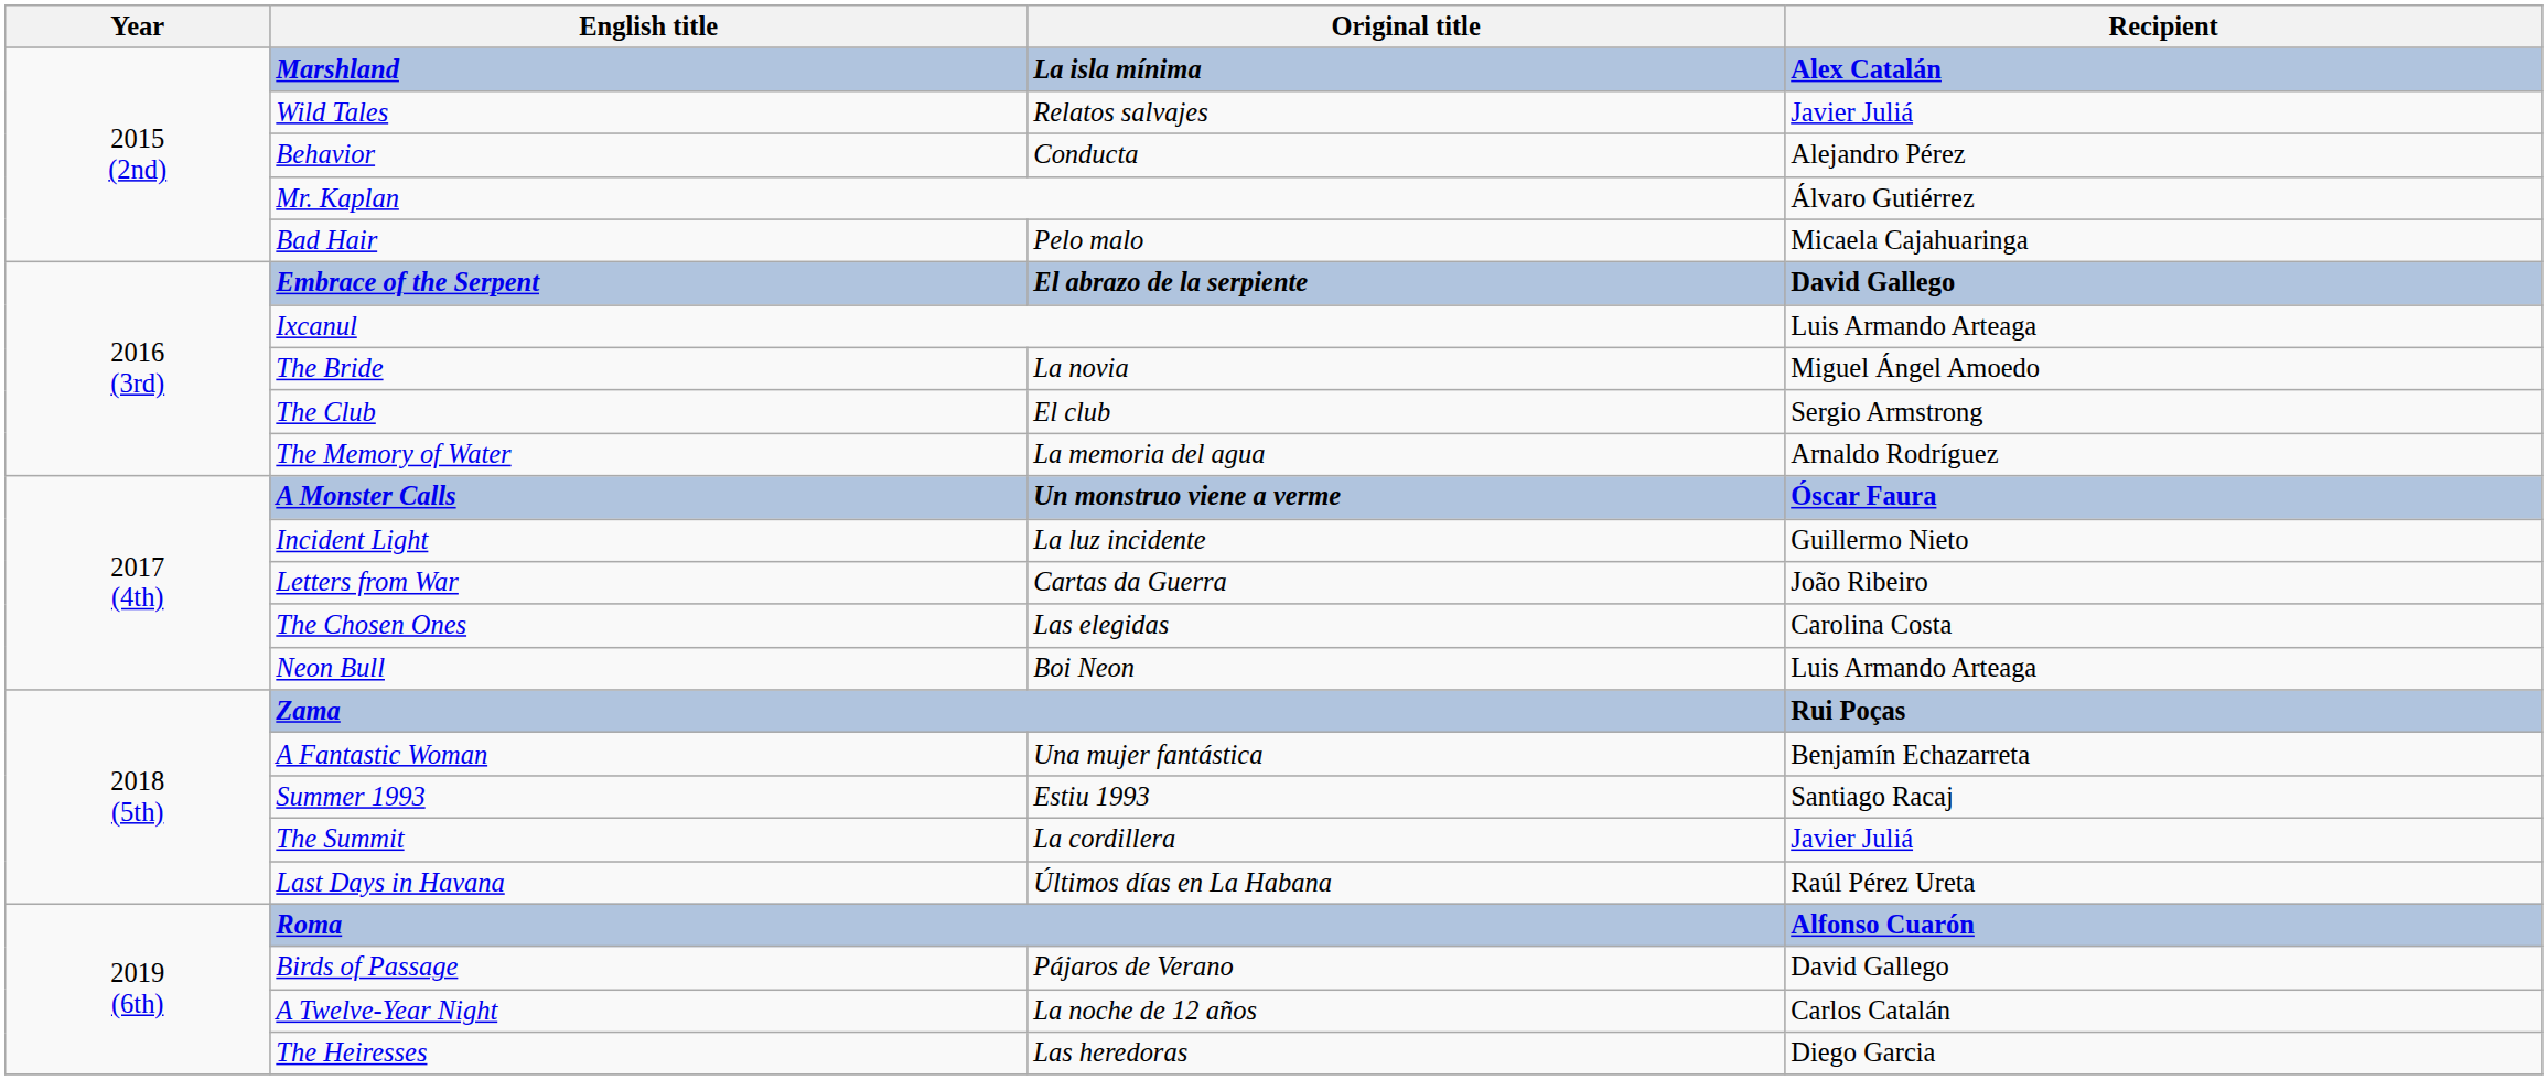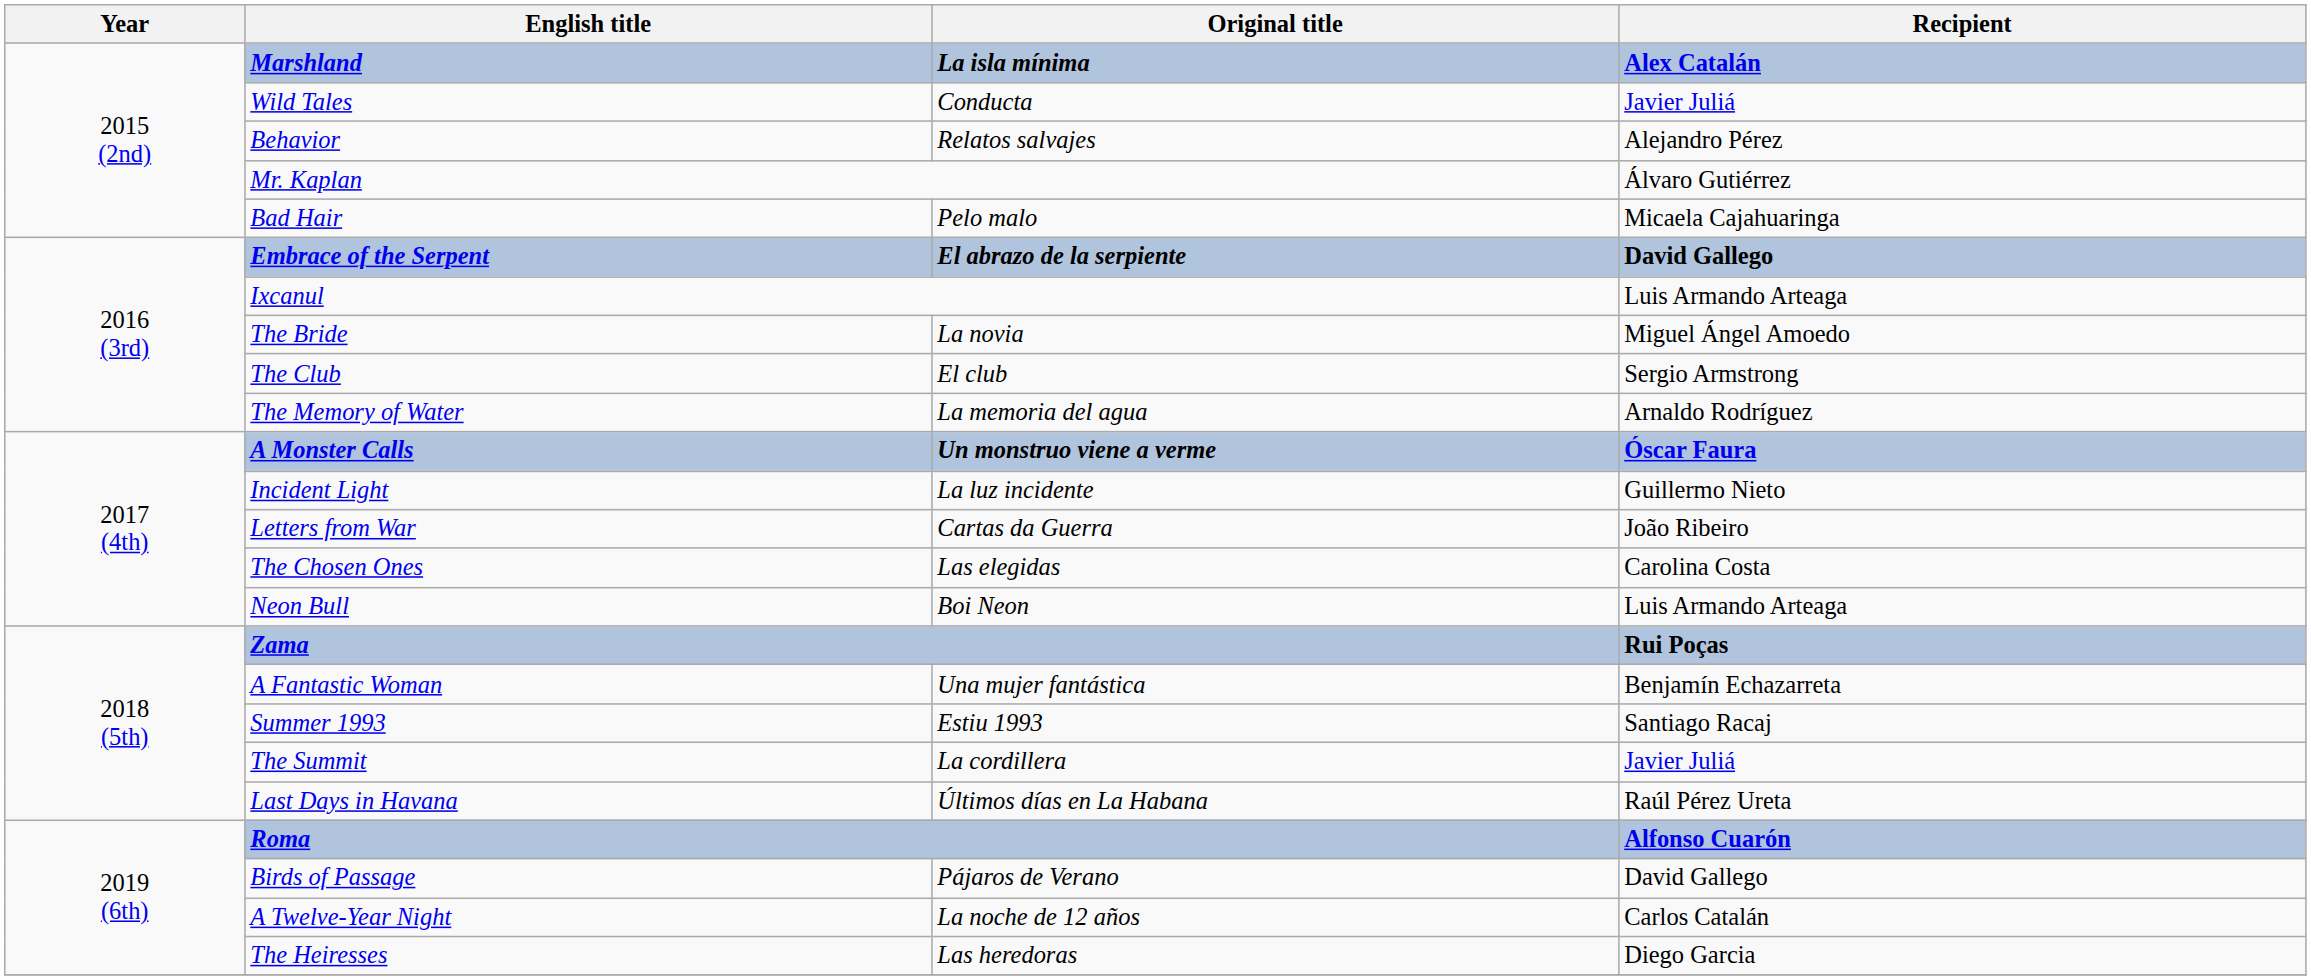 <table class="wikitable" width="95%" cellpadding="6">
 <tr>
 <th width="100"><strong>Year</strong></th>
 <th width="300"><strong>English title</strong></th>
 <th width="300"><strong>Original title</strong></th>
 <th width="300"><strong>Recipient</strong></th>
 </tr>
 <tr>
 <td rowspan="5" style="text-align:center;">2015<br><a href='#'>(2nd)</a></td>
 <td style="background:#B0C4DE;"> <strong><em><a href='#'>Marshland</a></em></strong></td>
 <td style="background:#B0C4DE;"><strong><em>La isla mínima</em></strong></td>
 <td style="background:#B0C4DE;"><strong><a href='#'>Alex Catalán</a></strong></td>
 </tr>
 <tr>
 <td> <em><a href='#'>Wild Tales</a></em></td>
-<td><em>Relatos salvajes</em></td>
+<td><em>Conducta</em></td>
 <td><a href='#'>Javier Juliá</a></td>
 </tr>
 <tr>
 <td> <em><a href='#'>Behavior</a></em></td>
-<td><em>Conducta</em></td>
+<td><em>Relatos salvajes</em></td>
 <td>Alejandro Pérez</td>
 </tr>
 <tr>
 <td colspan="2"> <em><a href='#'>Mr. Kaplan</a></em></td>
 <td>Álvaro Gutiérrez</td>
 </tr>
 <tr>
 <td> <em><a href='#'>Bad Hair</a></em></td>
 <td><em>Pelo malo</em></td>
 <td>Micaela Cajahuaringa</td>
 </tr>
 <tr>
 <td rowspan="5" style="text-align:center;">2016<br><a href='#'>(3rd)</a></td>
 <td style="background:#B0C4DE;"> <strong><em><a href='#'>Embrace of the Serpent</a></em></strong></td>
 <td style="background:#B0C4DE;"><strong><em>El abrazo de la serpiente</em></strong></td>
 <td style="background:#B0C4DE;"><strong>David Gallego</strong></td>
 </tr>
 <tr>
 <td colspan="2"> <em><a href='#'>Ixcanul</a></em></td>
 <td>Luis Armando Arteaga</td>
 </tr>
 <tr>
 <td> <em><a href='#'>The Bride</a></em></td>
 <td><em>La novia</em></td>
 <td>Miguel Ángel Amoedo</td>
 </tr>
 <tr>
 <td> <em><a href='#'>The Club</a></em></td>
 <td><em>El club</em></td>
 <td>Sergio Armstrong</td>
 </tr>
 <tr>
 <td> <em><a href='#'>The Memory of Water</a></em></td>
 <td><em>La memoria del agua</em></td>
 <td>Arnaldo Rodríguez</td>
 </tr>
 <tr>
 <td rowspan="5" style="text-align:center;">2017<br><a href='#'>(4th)</a></td>
 <td style="background:#B0C4DE;"> <strong><em><a href='#'>A Monster Calls</a></em></strong></td>
 <td style="background:#B0C4DE;"><strong><em>Un monstruo viene a verme</em></strong></td>
 <td style="background:#B0C4DE;"><strong><a href='#'>Óscar Faura</a></strong></td>
 </tr>
 <tr>
 <td> <em><a href='#'>Incident Light</a></em></td>
 <td><em>La luz incidente</em></td>
 <td>Guillermo Nieto</td>
 </tr>
 <tr>
 <td> <em><a href='#'>Letters from War</a></em></td>
 <td><em>Cartas da Guerra</em></td>
 <td>João Ribeiro</td>
 </tr>
 <tr>
 <td> <em><a href='#'>The Chosen Ones</a></em></td>
 <td><em>Las elegidas</em></td>
 <td>Carolina Costa</td>
 </tr>
 <tr>
 <td> <em><a href='#'>Neon Bull</a></em></td>
 <td><em>Boi Neon</em></td>
 <td>Luis Armando Arteaga</td>
 </tr>
 <tr>
 <td rowspan="5" style="text-align:center;">2018<br><a href='#'>(5th)</a></td>
 <td colspan="2" style="background:#B0C4DE;"> <strong><em><a href='#'>Zama</a></em></strong></td>
 <td style="background:#B0C4DE;"><strong>Rui Poças</strong></td>
 </tr>
 <tr>
 <td> <em><a href='#'>A Fantastic Woman</a></em></td>
 <td><em>Una mujer fantástica</em></td>
 <td>Benjamín Echazarreta</td>
 </tr>
 <tr>
 <td> <em><a href='#'>Summer 1993</a></em></td>
 <td><em>Estiu 1993</em></td>
 <td>Santiago Racaj</td>
 </tr>
 <tr>
 <td> <em><a href='#'>The Summit</a></em></td>
 <td><em>La cordillera</em></td>
 <td><a href='#'>Javier Juliá</a></td>
 </tr>
 <tr>
 <td> <em><a href='#'>Last Days in Havana</a></em></td>
 <td><em>Últimos días en La Habana</em></td>
 <td>Raúl Pérez Ureta</td>
 </tr>
 <tr>
 <td rowspan="4" style="text-align:center;">2019<br><a href='#'>(6th)</a><br></td>
 <td colspan="2" style="background:#B0C4DE;"> <strong><em><a href='#'>Roma</a></em></strong></td>
 <td style="background:#B0C4DE;"><strong><a href='#'>Alfonso Cuarón</a></strong></td>
 </tr>
 <tr>
 <td> <em><a href='#'>Birds of Passage</a></em></td>
 <td><em>Pájaros de Verano</em></td>
 <td>David Gallego</td>
 </tr>
 <tr>
 <td> <em><a href='#'>A Twelve-Year Night</a></em></td>
 <td><em>La noche de 12 años</em></td>
 <td>Carlos Catalán</td>
 </tr>
 <tr>
 <td> <em><a href='#'>The Heiresses</a></em></td>
 <td><em>Las heredoras</em></td>
 <td>Diego Garcia</td>
 </tr>
 <tr>
 </tr>
 </table>
